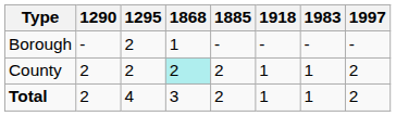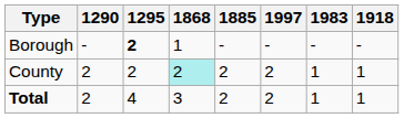 <table class="wikitable">
 <tr>
 <th>Type</th>
 <th>1290</th>
 <th>1295</th>
 <th>1868</th>
 <th>1885</th>
+<th>1997</th>
+<th>1983</th>
 <th>1918</th>
-<th>1983</th>
-<th>1997</th>
 </tr>
 <tr>
 <td>Borough</td>
 <td>-</td>
-<td>2</td>
+<td><strong>2</strong></td>
 <td>1</td>
 <td>-</td>
 <td>-</td>
 <td>-</td>
 <td>-</td>
 </tr>
 <tr>
 <td>County</td>
 <td>2</td>
 <td>2</td>
 <td style="background: paleturquoise;">2</td>
 <td>2</td>
+<td>2</td>
 <td>1</td>
 <td>1</td>
-<td>2</td>
 </tr>
 <tr>
 <td><strong>Total</strong></td>
 <td>2</td>
 <td>4</td>
 <td>3</td>
 <td>2</td>
+<td>2</td>
 <td>1</td>
 <td>1</td>
-<td>2</td>
 </tr>
 </table>
